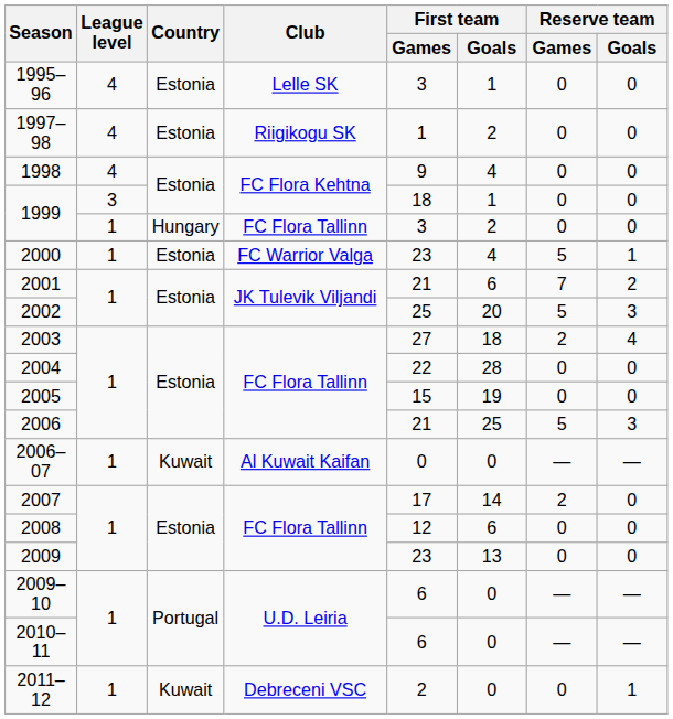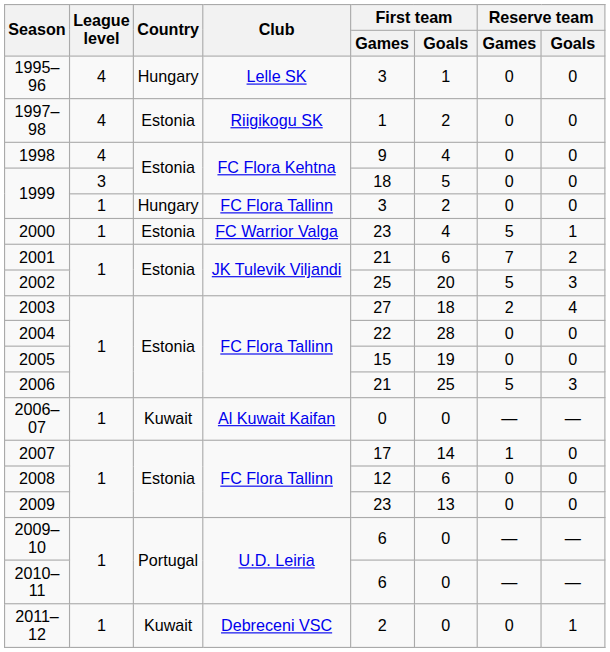 <table class="wikitable" style="font-size:90%; text-align:center;">
 <tr>
 <th rowspan="2" width="50">Season</th>
 <th rowspan="2" width="50">League level</th>
 <th rowspan="2" width="50">Country</th>
 <th rowspan="2" width="125">Club</th>
 <th colspan="2">First team</th>
 <th colspan="2">Reserve team</th>
 </tr>
 <tr>
 <th width="50">Games</th>
 <th width="50">Goals</th>
 <th width="50">Games</th>
 <th width="50">Goals</th>
 </tr>
 <tr>
 <td>1995–96</td>
 <td>4</td>
-<td>Estonia</td>
+<td>Hungary</td>
 <td><a href='#'>Lelle SK</a></td>
 <td>3</td>
 <td>1</td>
 <td>0</td>
 <td>0</td>
 </tr>
 <tr>
 <td>1997–98</td>
 <td>4</td>
 <td>Estonia</td>
 <td><a href='#'>Riigikogu SK</a></td>
 <td>1</td>
 <td>2</td>
 <td>0</td>
 <td>0</td>
 </tr>
 <tr>
 <td>1998</td>
 <td>4</td>
 <td rowspan="2">Estonia</td>
 <td rowspan="2"><a href='#'>FC Flora Kehtna</a></td>
 <td>9</td>
 <td>4</td>
 <td>0</td>
 <td>0</td>
 </tr>
 <tr>
 <td rowspan="2">1999</td>
 <td>3</td>
 <td>18</td>
-<td>1</td>
+<td>5</td>
 <td>0</td>
 <td>0</td>
 </tr>
 <tr>
 <td>1</td>
 <td>Hungary</td>
 <td><a href='#'>FC Flora Tallinn</a></td>
 <td>3</td>
 <td>2</td>
 <td>0</td>
 <td>0</td>
 </tr>
 <tr>
 <td>2000</td>
 <td>1</td>
 <td>Estonia</td>
 <td><a href='#'>FC Warrior Valga</a></td>
 <td>23</td>
 <td>4</td>
 <td>5</td>
 <td>1</td>
 </tr>
 <tr>
 <td>2001</td>
 <td rowspan="2">1</td>
 <td rowspan="2">Estonia</td>
 <td rowspan="2"><a href='#'>JK Tulevik Viljandi</a></td>
 <td>21</td>
 <td>6</td>
 <td>7</td>
 <td>2</td>
 </tr>
 <tr>
 <td>2002</td>
 <td>25</td>
 <td>20</td>
 <td>5</td>
 <td>3</td>
 </tr>
 <tr>
 <td>2003</td>
 <td rowspan="4">1</td>
 <td rowspan="4">Estonia</td>
 <td rowspan="4"><a href='#'>FC Flora Tallinn</a></td>
 <td>27</td>
 <td>18</td>
 <td>2</td>
 <td>4</td>
 </tr>
 <tr>
 <td>2004</td>
 <td>22</td>
 <td>28</td>
 <td>0</td>
 <td>0</td>
 </tr>
 <tr>
 <td>2005</td>
 <td>15</td>
 <td>19</td>
 <td>0</td>
 <td>0</td>
 </tr>
 <tr>
 <td>2006</td>
 <td>21</td>
 <td>25</td>
 <td>5</td>
 <td>3</td>
 </tr>
 <tr>
 <td>2006–07</td>
 <td>1</td>
 <td>Kuwait</td>
 <td><a href='#'>Al Kuwait Kaifan</a></td>
 <td>0</td>
 <td>0</td>
 <td>—</td>
 <td>—</td>
 </tr>
 <tr>
 <td>2007</td>
 <td rowspan="3">1</td>
 <td rowspan="3">Estonia</td>
 <td rowspan="3"><a href='#'>FC Flora Tallinn</a></td>
 <td>17</td>
 <td>14</td>
-<td>2</td>
+<td>1</td>
 <td>0</td>
 </tr>
 <tr>
 <td>2008</td>
 <td>12</td>
 <td>6</td>
 <td>0</td>
 <td>0</td>
 </tr>
 <tr>
 <td>2009</td>
 <td>23</td>
 <td>13</td>
 <td>0</td>
 <td>0</td>
 </tr>
 <tr>
 <td>2009–10</td>
 <td rowspan="2">1</td>
 <td rowspan="2">Portugal</td>
 <td rowspan="2"><a href='#'>U.D. Leiria</a></td>
 <td>6</td>
 <td>0</td>
 <td>—</td>
 <td>—</td>
 </tr>
 <tr>
 <td>2010–11</td>
 <td>6</td>
 <td>0</td>
 <td>—</td>
 <td>—</td>
 </tr>
 <tr>
 <td>2011–12</td>
 <td>1</td>
 <td>Kuwait</td>
 <td><a href='#'>Debreceni VSC</a></td>
 <td>2</td>
 <td>0</td>
 <td>0</td>
 <td>1</td>
 </tr>
 </table>
